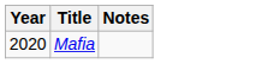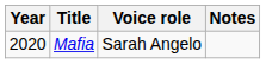 <table class="wikitable sortable">
 <tr>
 <th>Year</th>
 <th>Title</th>
+<th>Voice role</th>
 <th class="unsortable">Notes</th>
 </tr>
 <tr>
 <td>2020</td>
 <td><em><a href='#'>Mafia</a></em></td>
+<td>Sarah Angelo</td>
 <td></td>
 </tr>
 </table>
